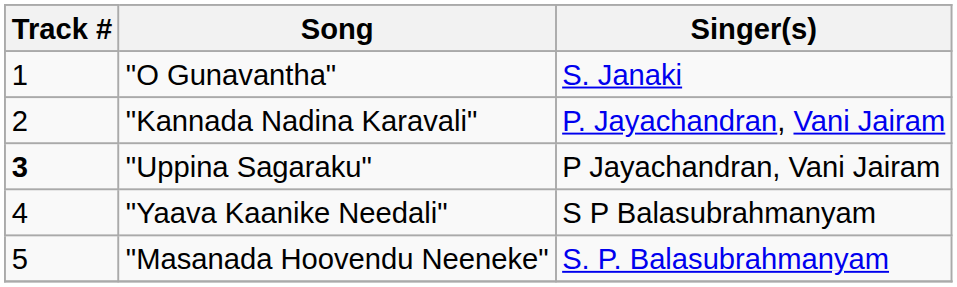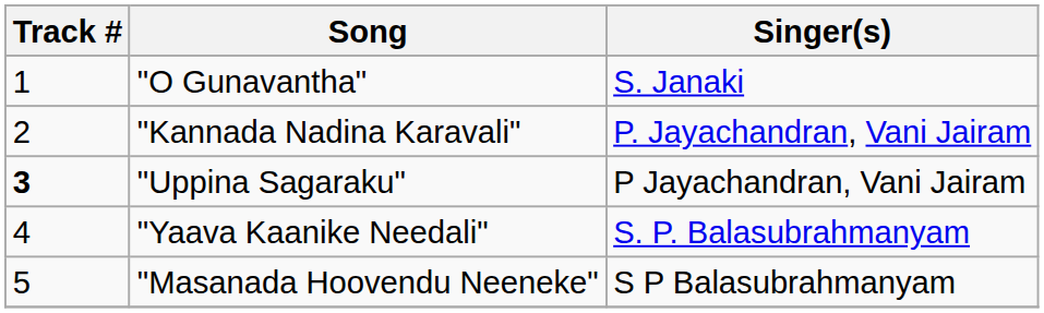 <table class=wikitable style="font-size:95%;">
 <tr>
 <th>Track #</th>
 <th>Song</th>
 <th>Singer(s)</th>
 </tr>
 <tr>
 <td>1</td>
 <td>"O Gunavantha"</td>
 <td><a href='#'>S. Janaki</a></td>
 </tr>
 <tr>
 <td>2</td>
 <td>"Kannada Nadina Karavali"</td>
 <td><a href='#'>P. Jayachandran</a>, <a href='#'>Vani Jairam</a></td>
 </tr>
 <tr>
 <td><strong>3</strong></td>
 <td>"Uppina Sagaraku"</td>
 <td>P Jayachandran, Vani Jairam</td>
 </tr>
 <tr>
 <td>4</td>
 <td>"Yaava Kaanike Needali"</td>
-<td>S P Balasubrahmanyam</td>
+<td><a href='#'>S. P. Balasubrahmanyam</a></td>
 </tr>
 <tr>
 <td>5</td>
 <td>"Masanada Hoovendu Neeneke"</td>
-<td><a href='#'>S. P. Balasubrahmanyam</a></td>
+<td>S P Balasubrahmanyam</td>
 </tr>
 <tr>
 </tr>
 </table>
